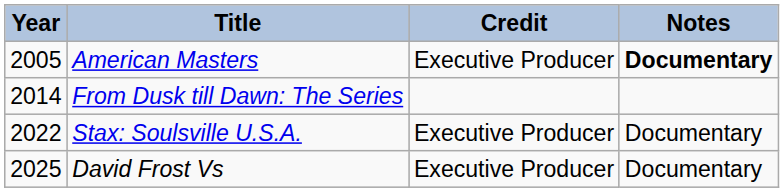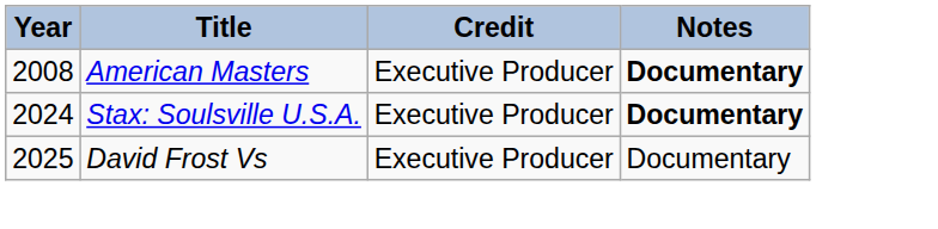 <table class="wikitable" style="font-size:95%;">
 <tr>
 <th style="background:#B0C4DE;">Year</th>
 <th style="background:#B0C4DE;">Title</th>
 <th style="background:#B0C4DE;">Credit</th>
 <th style="background:#B0C4DE;">Notes</th>
 </tr>
 <tr>
-<td>2005</td>
+<td>2008</td>
 <td><em><a href='#'>American Masters</a></em></td>
 <td>Executive Producer</td>
 <td><strong>Documentary</strong></td>
 </tr>
 <tr>
-<td>2014</td>
-<td><em><a href='#'>From Dusk till Dawn: The Series</a></em></td>
-<td></td>
-<td></td>
-</tr>
-<tr>
-<td>2022</td>
+<td>2024</td>
 <td><em><a href='#'>Stax: Soulsville U.S.A.</a></em></td>
 <td>Executive Producer</td>
-<td>Documentary</td>
+<td><strong>Documentary</strong></td>
 </tr>
 <tr>
 <td>2025</td>
 <td><em>David Frost Vs</em></td>
 <td>Executive Producer</td>
 <td>Documentary</td>
 </tr>
 </table>
